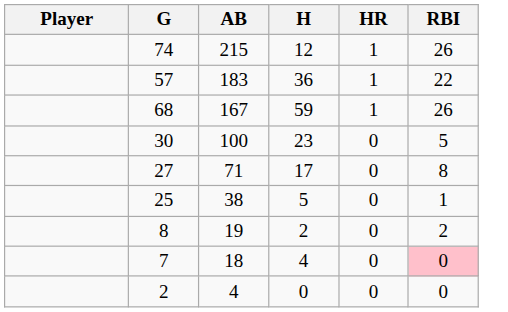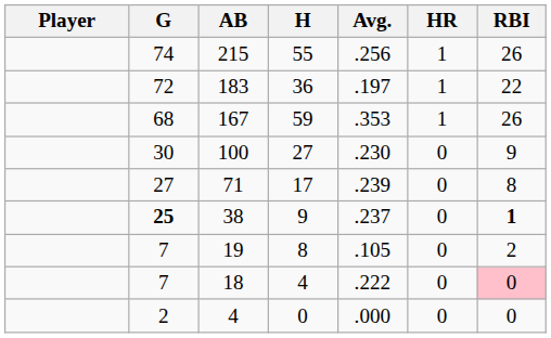 <table class="wikitable sortable">
 <tr>
 <th bgcolor="#DDDDFF" width="16%">Player</th>
 <th bgcolor="#DDDDFF" width="9%">G</th>
 <th bgcolor="#DDDDFF" width="9%">AB</th>
 <th bgcolor="#DDDDFF" width="9%">H</th>
+<th bgcolor="#DDDDFF" width="9%">Avg.</th>
 <th bgcolor="#DDDDFF" width="9%">HR</th>
 <th bgcolor="#DDDDFF" width="9%">RBI</th>
 </tr>
 <tr align="center">
 <td></td>
 <td>74</td>
 <td>215</td>
-<td>12</td>
+<td>55</td>
+<td>.256</td>
 <td>1</td>
 <td>26</td>
 </tr>
 <tr align="center">
 <td></td>
-<td>57</td>
+<td>72</td>
 <td>183</td>
 <td>36</td>
+<td>.197</td>
 <td>1</td>
 <td>22</td>
 </tr>
 <tr align="center">
 <td></td>
 <td>68</td>
 <td>167</td>
 <td>59</td>
+<td>.353</td>
 <td>1</td>
 <td>26</td>
 </tr>
 <tr align="center">
 <td></td>
 <td>30</td>
 <td>100</td>
-<td>23</td>
+<td>27</td>
+<td>.230</td>
 <td>0</td>
-<td>5</td>
+<td>9</td>
 </tr>
 <tr align="center">
 <td></td>
 <td>27</td>
 <td>71</td>
 <td>17</td>
+<td>.239</td>
 <td>0</td>
 <td>8</td>
 </tr>
 <tr align="center">
 <td></td>
-<td>25</td>
+<td><strong>25</strong></td>
 <td>38</td>
-<td>5</td>
+<td>9</td>
+<td>.237</td>
 <td>0</td>
-<td>1</td>
+<td><strong>1</strong></td>
 </tr>
 <tr align="center">
 <td></td>
+<td>7</td>
+<td>19</td>
 <td>8</td>
-<td>19</td>
-<td>2</td>
+<td>.105</td>
 <td>0</td>
 <td>2</td>
 </tr>
 <tr align=center>
 <td></td>
 <td>7</td>
 <td>18</td>
 <td>4</td>
+<td>.222</td>
 <td>0</td>
 <td style="background: pink;">0</td>
 </tr>
 <tr align="center">
 <td></td>
 <td>2</td>
 <td>4</td>
 <td>0</td>
+<td>.000</td>
 <td>0</td>
 <td>0</td>
 </tr>
 </table>
